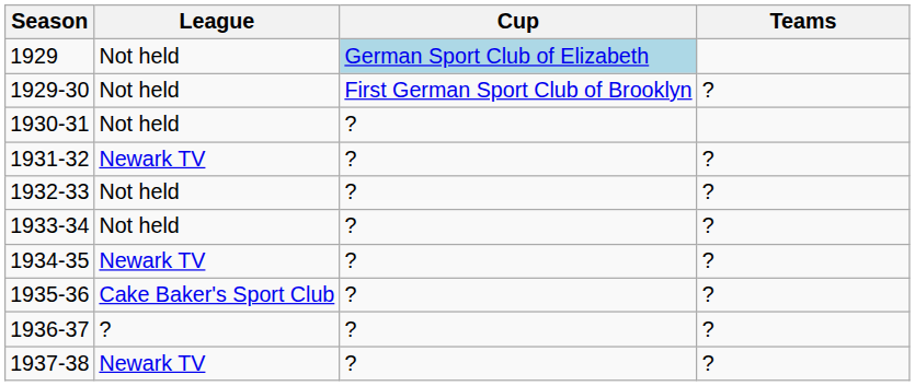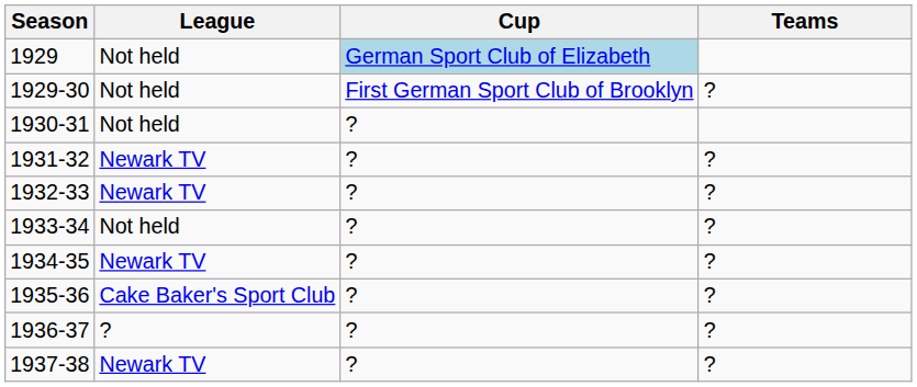 <table class="wikitable sortable">
 <tr>
 <th>Season</th>
 <th>League</th>
 <th>Cup</th>
 <th style="min-width:150px">Teams</th>
 </tr>
 <tr>
 <td>1929</td>
 <td>Not held</td>
 <td style="background: lightblue;"><a href='#'>German Sport Club of Elizabeth</a></td>
 <td></td>
 </tr>
 <tr>
 <td>1929-30</td>
 <td>Not held</td>
 <td><a href='#'>First German Sport Club of Brooklyn</a></td>
 <td>?</td>
 </tr>
 <tr>
 <td>1930-31</td>
 <td>Not held</td>
 <td>?</td>
 <td></td>
 </tr>
 <tr>
 <td>1931-32</td>
 <td><a href='#'>Newark TV</a></td>
 <td>?</td>
 <td>?</td>
 </tr>
 <tr>
 <td>1932-33</td>
-<td>Not held</td>
+<td><a href='#'>Newark TV</a></td>
 <td>?</td>
 <td>?</td>
 </tr>
 <tr>
 <td>1933-34</td>
 <td>Not held</td>
 <td>?</td>
 <td>?</td>
 </tr>
 <tr>
 <td>1934-35</td>
 <td><a href='#'>Newark TV</a></td>
 <td>?</td>
 <td>?</td>
 </tr>
 <tr>
 <td>1935-36</td>
 <td><a href='#'>Cake Baker's Sport Club</a></td>
 <td>?</td>
 <td>?</td>
 </tr>
 <tr>
 <td>1936-37</td>
 <td>?</td>
 <td>?</td>
 <td>?</td>
 </tr>
 <tr>
 <td>1937-38</td>
 <td><a href='#'>Newark TV</a></td>
 <td>?</td>
 <td>?</td>
 </tr>
 </table>
